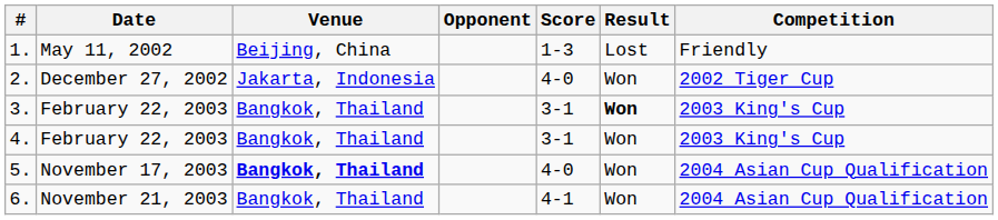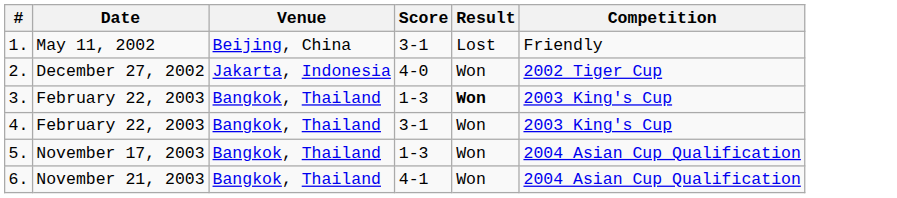 <table class="wikitable">
 <tr>
 <th>#</th>
 <th>Date</th>
 <th>Venue</th>
-<th>Opponent</th>
 <th>Score</th>
 <th>Result</th>
 <th>Competition</th>
 </tr>
 <tr>
 <td>1.</td>
 <td>May 11, 2002</td>
 <td><a href='#'>Beijing</a>, China</td>
-<td></td>
-<td>1-3</td>
+<td>3-1</td>
 <td>Lost</td>
 <td>Friendly</td>
 </tr>
 <tr>
 <td>2.</td>
 <td>December 27, 2002</td>
 <td><a href='#'>Jakarta</a>, <a href='#'>Indonesia</a></td>
-<td></td>
 <td>4-0</td>
 <td>Won</td>
 <td><a href='#'>2002 Tiger Cup</a></td>
 </tr>
 <tr>
 <td>3.</td>
 <td>February 22, 2003</td>
 <td><a href='#'>Bangkok</a>, <a href='#'>Thailand</a></td>
-<td></td>
-<td>3-1</td>
+<td>1-3</td>
 <td><strong>Won</strong></td>
 <td><a href='#'>2003 King's Cup</a></td>
 </tr>
 <tr>
 <td>4.</td>
 <td>February 22, 2003</td>
 <td><a href='#'>Bangkok</a>, <a href='#'>Thailand</a></td>
-<td></td>
 <td>3-1</td>
 <td>Won</td>
 <td><a href='#'>2003 King's Cup</a></td>
 </tr>
 <tr>
 <td>5.</td>
 <td>November 17, 2003</td>
-<td><strong><a href='#'>Bangkok</a>, <a href='#'>Thailand</a></strong></td>
-<td></td>
-<td>4-0</td>
+<td><a href='#'>Bangkok</a>, <a href='#'>Thailand</a></td>
+<td>1-3</td>
 <td>Won</td>
 <td><a href='#'>2004 Asian Cup Qualification</a></td>
 </tr>
 <tr>
 <td>6.</td>
 <td>November 21, 2003</td>
 <td><a href='#'>Bangkok</a>, <a href='#'>Thailand</a></td>
-<td></td>
 <td>4-1</td>
 <td>Won</td>
 <td><a href='#'>2004 Asian Cup Qualification</a></td>
 </tr>
 </table>
